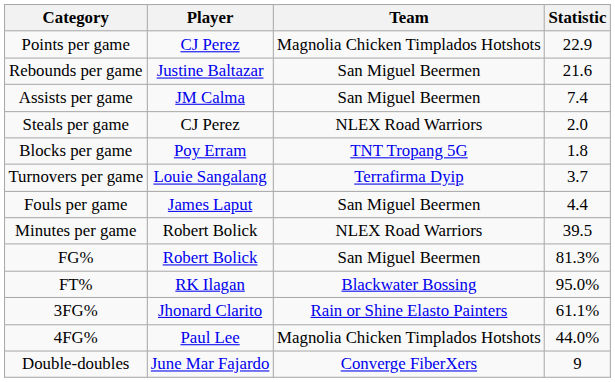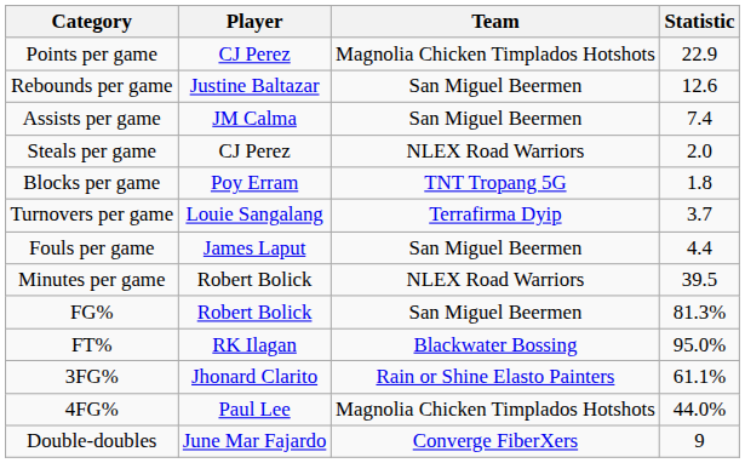 <table class="wikitable" style="text-align:center">
 <tr>
 <th>Category</th>
 <th>Player</th>
 <th>Team</th>
 <th>Statistic</th>
 </tr>
 <tr>
 <td>Points per game</td>
 <td><a href='#'>CJ Perez</a></td>
 <td>Magnolia Chicken Timplados Hotshots</td>
 <td>22.9</td>
 </tr>
 <tr>
 <td>Rebounds per game</td>
 <td><a href='#'>Justine Baltazar</a></td>
 <td>San Miguel Beermen</td>
-<td>21.6</td>
+<td>12.6</td>
 </tr>
 <tr>
 <td>Assists per game</td>
 <td><a href='#'>JM Calma</a></td>
 <td>San Miguel Beermen</td>
 <td>7.4</td>
 </tr>
 <tr>
 <td>Steals per game</td>
 <td>CJ Perez</td>
 <td>NLEX Road Warriors</td>
 <td>2.0</td>
 </tr>
 <tr>
 <td>Blocks per game</td>
 <td><a href='#'>Poy Erram</a></td>
 <td><a href='#'>TNT Tropang 5G</a></td>
 <td>1.8</td>
 </tr>
 <tr>
 <td>Turnovers per game</td>
 <td><a href='#'>Louie Sangalang</a></td>
 <td><a href='#'>Terrafirma Dyip</a></td>
 <td>3.7</td>
 </tr>
 <tr>
 <td>Fouls per game</td>
 <td><a href='#'>James Laput</a></td>
 <td>San Miguel Beermen</td>
 <td>4.4</td>
 </tr>
 <tr>
 <td>Minutes per game</td>
 <td>Robert Bolick</td>
 <td>NLEX Road Warriors</td>
 <td>39.5</td>
 </tr>
 <tr>
 <td>FG%</td>
 <td><a href='#'>Robert Bolick</a></td>
 <td>San Miguel Beermen</td>
 <td>81.3%</td>
 </tr>
 <tr>
 <td>FT%</td>
 <td><a href='#'>RK Ilagan</a></td>
 <td><a href='#'>Blackwater Bossing</a></td>
 <td>95.0%</td>
 </tr>
 <tr>
 <td>3FG%</td>
 <td><a href='#'>Jhonard Clarito</a></td>
 <td><a href='#'>Rain or Shine Elasto Painters</a></td>
 <td>61.1%</td>
 </tr>
 <tr>
 <td>4FG%</td>
 <td><a href='#'>Paul Lee</a></td>
 <td>Magnolia Chicken Timplados Hotshots</td>
 <td>44.0%</td>
 </tr>
 <tr>
 <td>Double-doubles</td>
 <td><a href='#'>June Mar Fajardo</a></td>
 <td><a href='#'>Converge FiberXers</a></td>
 <td>9</td>
 </tr>
 </table>
